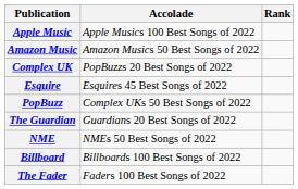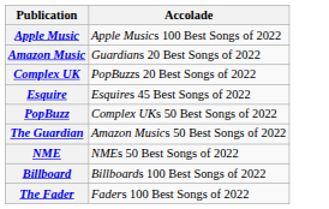 <table class="wikitable sortable plainrowheaders">
 <tr>
 <th scope="col">Publication</th>
 <th scope="col">Accolade</th>
-<th scope="col">Rank</th>
 </tr>
 <tr>
 <th scope="row"><em><a href='#'>Apple Music</a></em></th>
 <td><em>Apple Music</em>s 100 Best Songs of 2022</td>
-<td></td>
 </tr>
 <tr>
 <th scope="row"><em><a href='#'>Amazon Music</a></em></th>
-<td><em>Amazon Music</em>s 50 Best Songs of 2022</td>
-<td></td>
+<td><em>Guardian</em>s 20 Best Songs of 2022</td>
 </tr>
 <tr>
 <th scope="row"><em><a href='#'>Complex UK</a></em></th>
 <td><em>PopBuzz</em>s 20 Best Songs of 2022</td>
-<td></td>
 </tr>
 <tr>
 <th scope="row"><em><a href='#'>Esquire</a></em></th>
 <td><em>Esquire</em>s 45 Best Songs of 2022</td>
-<td></td>
 </tr>
 <tr>
 <th scope="row"><em><a href='#'>PopBuzz</a></em></th>
 <td><em>Complex UK</em>s 50 Best Songs of 2022</td>
-<td></td>
 </tr>
 <tr>
 <th scope="row"><em><a href='#'>The Guardian</a></em></th>
-<td><em>Guardian</em>s 20 Best Songs of 2022</td>
-<td></td>
+<td><em>Amazon Music</em>s 50 Best Songs of 2022</td>
 </tr>
 <tr>
 <th scope="row"><em><a href='#'>NME</a></em></th>
 <td><em>NME</em>s 50 Best Songs of 2022</td>
-<td></td>
 </tr>
 <tr>
 <th scope="row"><em><a href='#'>Billboard</a></em></th>
 <td><em>Billboard</em>s 100 Best Songs of 2022</td>
-<td></td>
 </tr>
 <tr>
 <th scope="row"><em><a href='#'>The Fader</a></em></th>
 <td><em>Fader</em>s 100 Best Songs of 2022</td>
-<td></td>
 </tr>
 </table>
